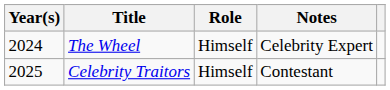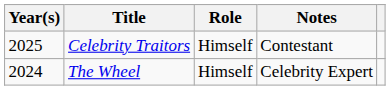 <table class="wikitable sortable">
 <tr>
 <th>Year(s)</th>
 <th scope="col">Title</th>
 <th scope="col">Role</th>
 <th scope="col">Notes</th>
 <th scope="col" class="unsortable"></th>
 </tr>
 <tr>
+<td>2025</td>
+<td><em><a href='#'>Celebrity Traitors</a></em></td>
+<td>Himself</td>
+<td>Contestant</td>
+<td style="text-align: center;"></td>
+</tr>
+<tr>
 <td>2024</td>
 <td><em><a href='#'>The Wheel</a></em></td>
 <td>Himself</td>
 <td>Celebrity Expert</td>
 <td style="text-align:center"></td>
 </tr>
-<tr>
-<td>2025</td>
-<td><em><a href='#'>Celebrity Traitors</a></em></td>
-<td>Himself</td>
-<td>Contestant</td>
-<td style="text-align: center;"></td>
-</tr>
 </table>
